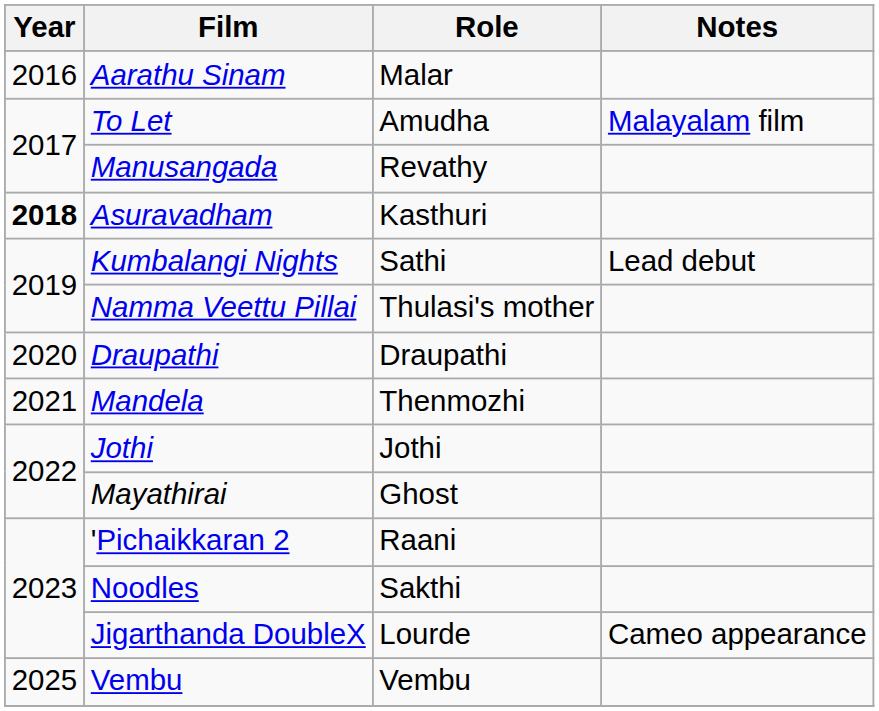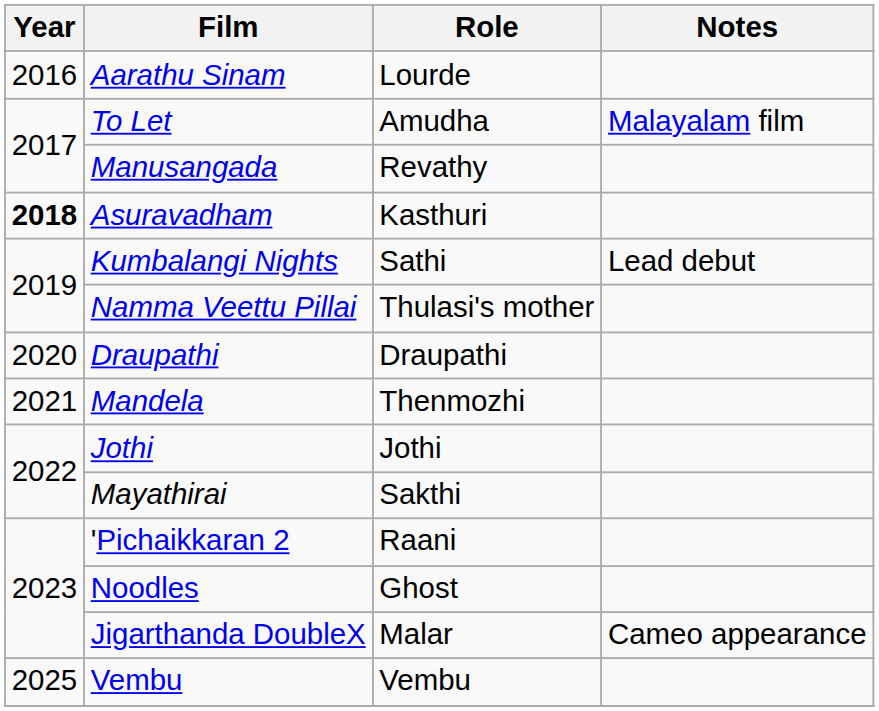 <table class="wikitable sortable">
 <tr>
 <th>Year</th>
 <th>Film</th>
 <th>Role</th>
 <th class="unsortable">Notes</th>
 </tr>
 <tr>
 <td>2016</td>
 <td><em><a href='#'>Aarathu Sinam</a></em></td>
-<td>Malar</td>
+<td>Lourde</td>
 <td></td>
 </tr>
 <tr>
 <td rowspan=2>2017</td>
 <td><em><a href='#'>To Let</a></em></td>
 <td>Amudha</td>
 <td><a href='#'>Malayalam</a>  film</td>
 </tr>
 <tr>
 <td><em><a href='#'>Manusangada</a></em></td>
 <td>Revathy</td>
 <td></td>
 </tr>
 <tr>
 <td><strong>2018</strong></td>
 <td><em><a href='#'>Asuravadham</a></em></td>
 <td>Kasthuri</td>
 <td></td>
 </tr>
 <tr>
 <td rowspan=2>2019</td>
 <td><em><a href='#'>Kumbalangi Nights</a></em></td>
 <td>Sathi</td>
 <td>Lead debut</td>
 </tr>
 <tr>
 <td><em><a href='#'>Namma Veettu Pillai</a></em></td>
 <td>Thulasi's mother</td>
 <td></td>
 </tr>
 <tr>
 <td>2020</td>
 <td><em><a href='#'>Draupathi</a></em></td>
 <td>Draupathi</td>
 <td></td>
 </tr>
 <tr>
 <td>2021</td>
 <td><em><a href='#'>Mandela</a></em></td>
 <td>Thenmozhi</td>
 <td></td>
 </tr>
 <tr>
 <td rowspan="2">2022</td>
 <td><em><a href='#'>Jothi</a></em></td>
 <td>Jothi</td>
 <td></td>
 </tr>
 <tr>
 <td><em>Mayathirai</em></td>
-<td>Ghost</td>
+<td>Sakthi</td>
 <td></td>
 </tr>
 <tr>
 <td rowspan=3>2023</td>
 <td>'<a href='#'>Pichaikkaran 2</a><em></td>
 <td>Raani</td>
 <td></td>
 </tr>
 <tr>
 <td></em><a href='#'>Noodles</a><em></td>
-<td>Sakthi</td>
+<td>Ghost</td>
 <td></td>
 </tr>
 <tr>
 <td></em><a href='#'>Jigarthanda DoubleX</a><em></td>
-<td>Lourde</td>
+<td>Malar</td>
 <td>Cameo appearance</td>
 </tr>
 <tr>
 <td rowspan=1>2025</td>
 <td></em><a href='#'>Vembu</a><em></td>
 <td>Vembu</td>
 <td></td>
 </tr>
 <tr>
 </tr>
 </table>
